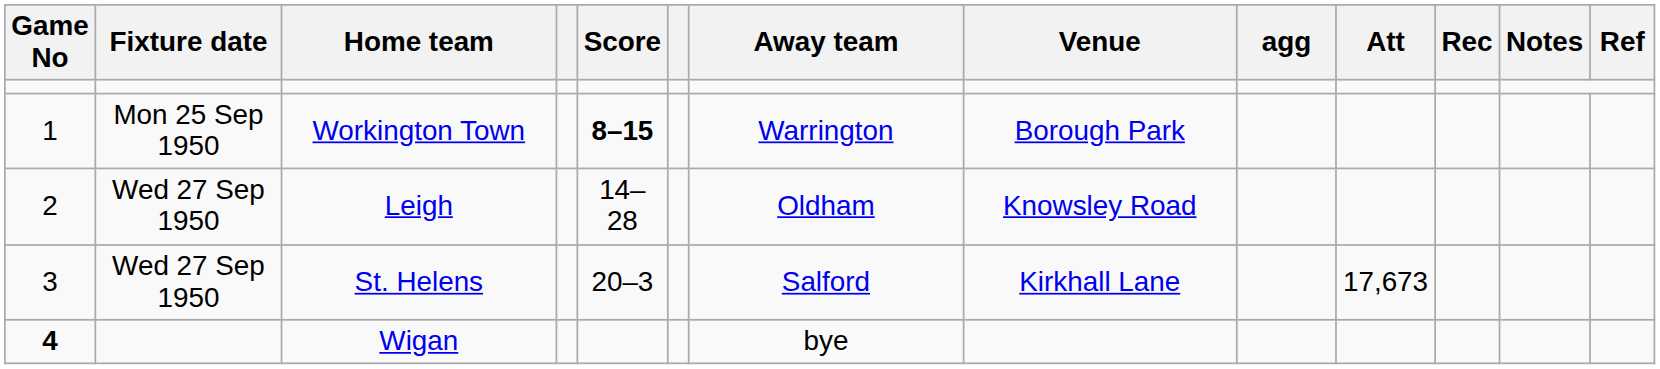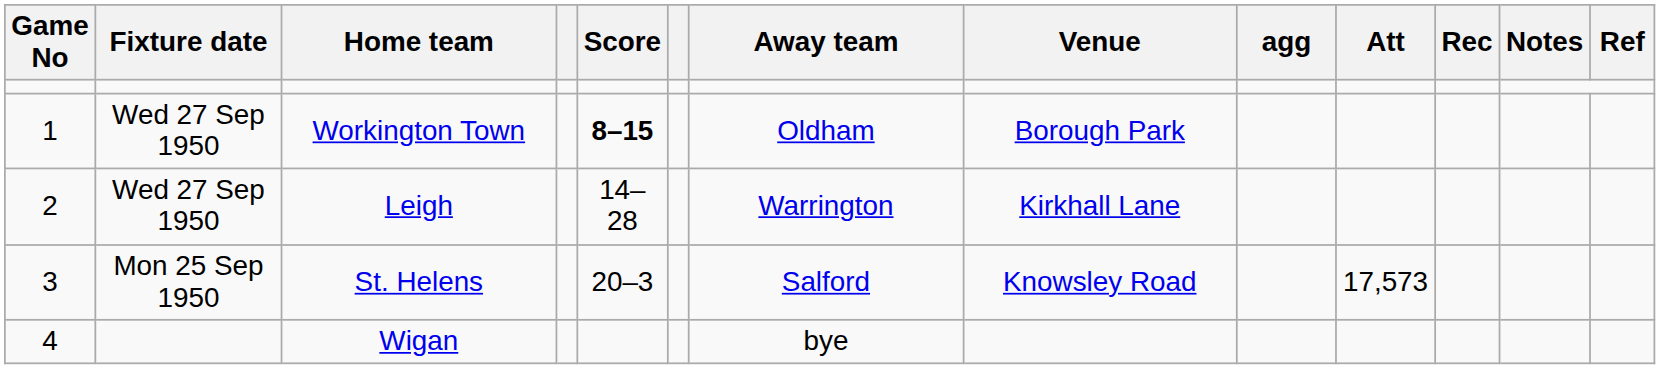 <table class="wikitable" style="text-align:center;">
 <tr>
 <th width=20 abbr="No">Game No</th>
 <th width=100 abbr="Date">Fixture date</th>
 <th width=150 abbr="Home team">Home team</th>
 <th width=5 abbr="space"></th>
 <th width=20 abbr="Score">Score</th>
 <th width=5 abbr="space"></th>
 <th width=150 abbr="Away team">Away team</th>
 <th width=150 abbr="Venue">Venue</th>
 <th width=50 abbr="agg">agg</th>
 <th width=30 abbr="Att">Att</th>
 <th width=30 abbr="Rec">Rec</th>
 <th width=20 abbr="Notes">Notes</th>
 <th width=30 abbr="Ref">Ref</th>
 </tr>
 <tr>
 <td></td>
 <td></td>
 <td></td>
 <td></td>
 <td></td>
 <td></td>
 <td></td>
 <td></td>
 <td></td>
 <td></td>
 <td></td>
 </tr>
 <tr>
 <td>1</td>
-<td>Mon 25 Sep 1950</td>
+<td>Wed 27 Sep 1950</td>
 <td><a href='#'>Workington Town</a></td>
 <td></td>
 <td><strong>8–15</strong></td>
 <td></td>
-<td><a href='#'>Warrington</a></td>
+<td><a href='#'>Oldham</a></td>
 <td><a href='#'>Borough Park</a></td>
 <td></td>
 <td></td>
 <td></td>
 <td></td>
 <td></td>
 </tr>
 <tr>
 <td>2</td>
 <td>Wed 27 Sep 1950</td>
 <td><a href='#'>Leigh</a></td>
 <td></td>
 <td>14–28</td>
 <td></td>
-<td><a href='#'>Oldham</a></td>
-<td><a href='#'>Knowsley Road</a></td>
+<td><a href='#'>Warrington</a></td>
+<td><a href='#'>Kirkhall Lane</a></td>
 <td></td>
 <td></td>
 <td></td>
 <td></td>
 <td></td>
 </tr>
 <tr>
 <td>3</td>
-<td>Wed 27 Sep 1950</td>
+<td>Mon 25 Sep 1950</td>
 <td><a href='#'>St. Helens</a></td>
 <td></td>
 <td>20–3</td>
 <td></td>
 <td><a href='#'>Salford</a></td>
-<td><a href='#'>Kirkhall Lane</a></td>
+<td><a href='#'>Knowsley Road</a></td>
 <td></td>
-<td>17,673</td>
+<td>17,573</td>
 <td></td>
 <td></td>
 <td></td>
 </tr>
 <tr>
-<td><strong>4</strong></td>
+<td>4</td>
 <td></td>
 <td><a href='#'>Wigan</a></td>
 <td></td>
 <td></td>
 <td></td>
 <td>bye</td>
 <td></td>
 <td></td>
 <td></td>
 <td></td>
 <td></td>
 <td></td>
 </tr>
 </table>
